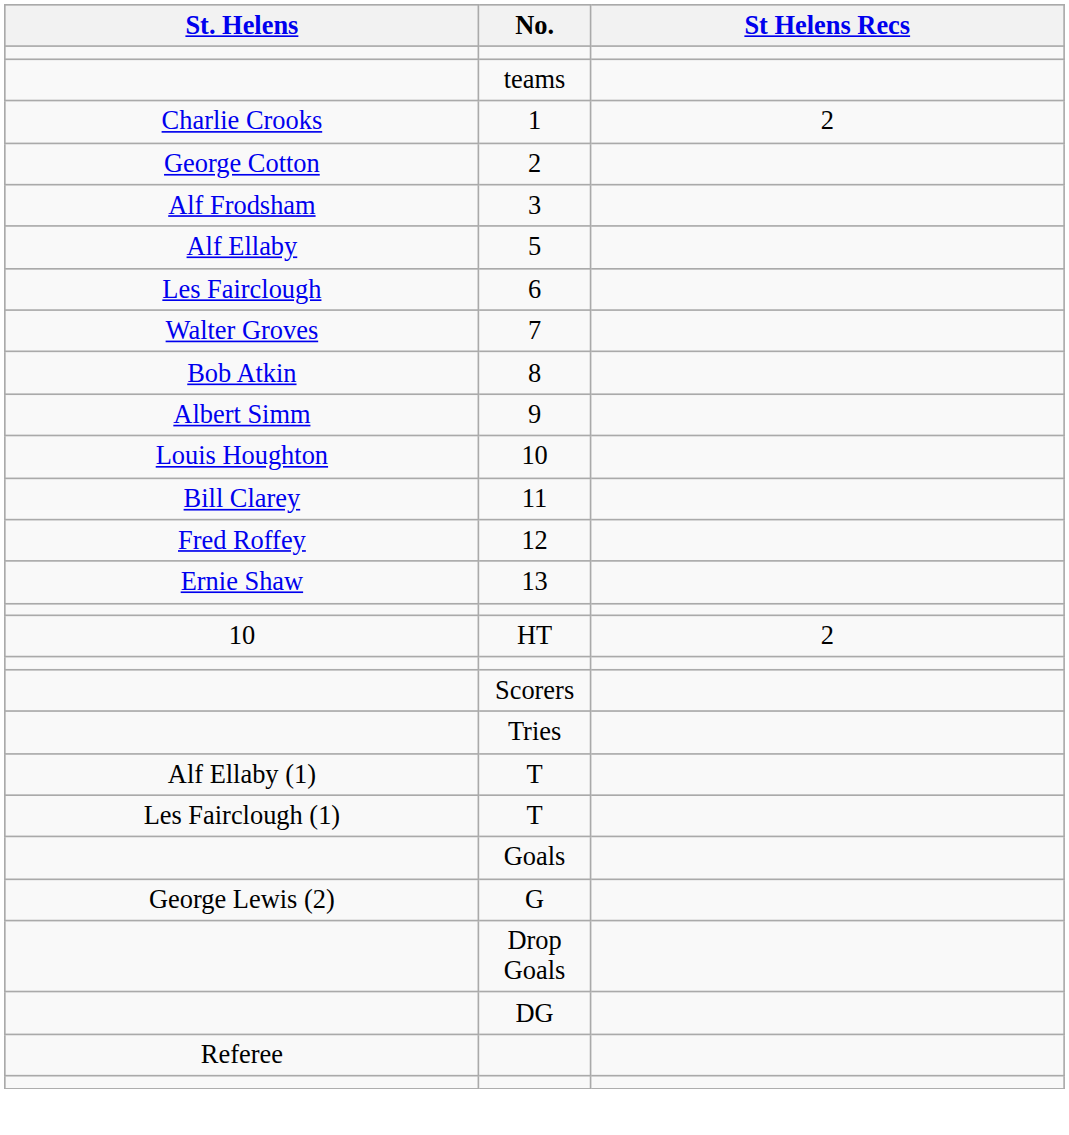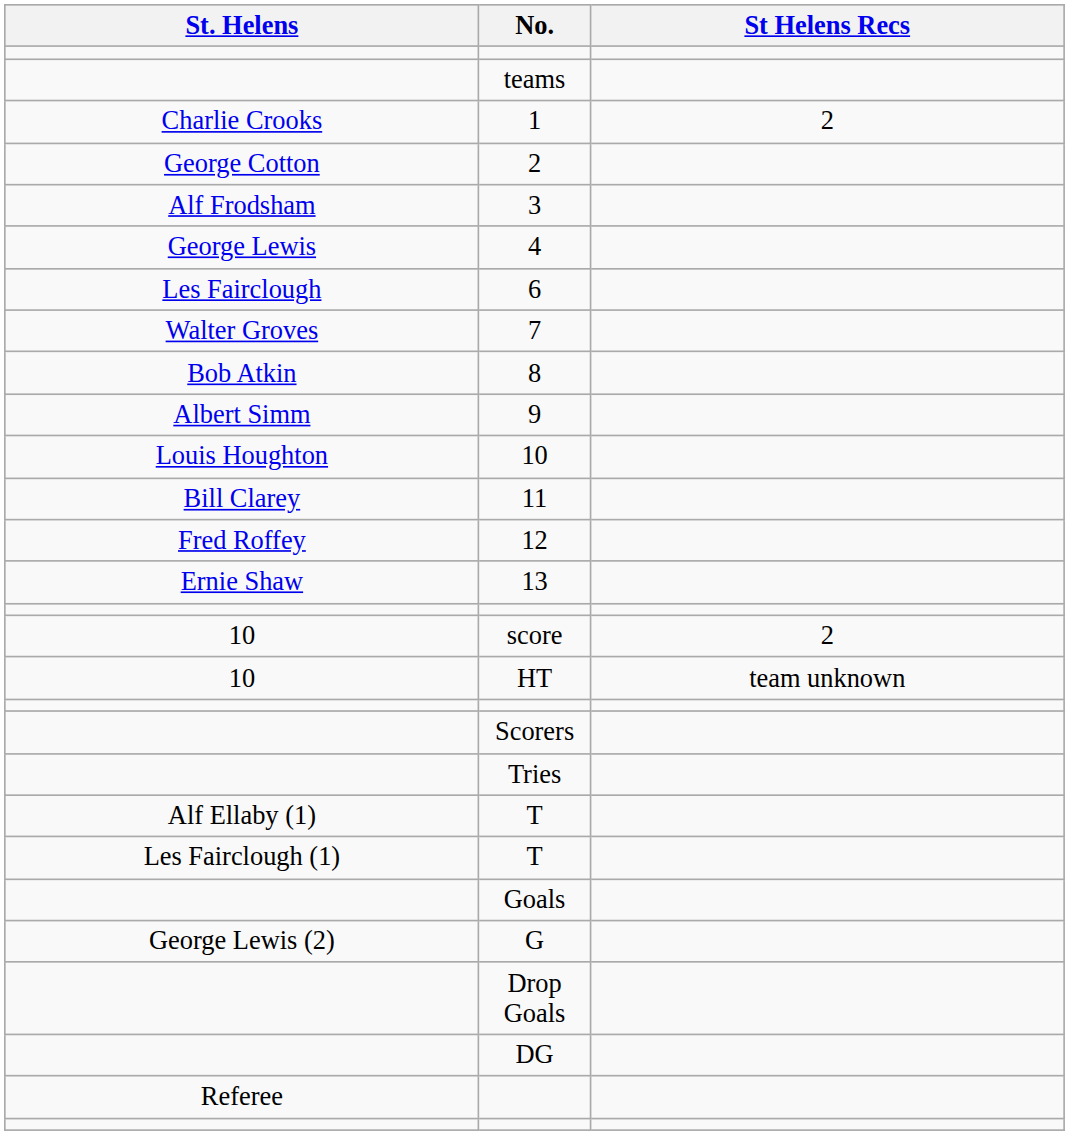 <table class="wikitable" style="text-align:center;">
 <tr>
 <th width=280 abbr="St Helens"><a href='#'>St. Helens</a></th>
 <th width=60 abbr="Number">No.</th>
 <th width=280 abbr="St H Recs"><a href='#'>St Helens Recs</a></th>
 </tr>
 <tr>
 <td></td>
 <td></td>
 <td></td>
 </tr>
 <tr>
 <td></td>
 <td>teams</td>
 <td></td>
 </tr>
 <tr>
 <td><a href='#'>Charlie Crooks</a></td>
 <td>1</td>
 <td>2</td>
 </tr>
 <tr>
 <td><a href='#'>George Cotton</a></td>
 <td>2</td>
 <td></td>
 </tr>
 <tr>
 <td><a href='#'>Alf Frodsham</a></td>
 <td>3</td>
 <td></td>
 </tr>
 <tr>
-<td><a href='#'>Alf Ellaby</a></td>
-<td>5</td>
+<td><a href='#'>George Lewis</a></td>
+<td>4</td>
 <td></td>
 </tr>
 <tr>
 <td><a href='#'>Les Fairclough</a></td>
 <td>6</td>
 <td></td>
 </tr>
 <tr>
 <td><a href='#'>Walter Groves</a></td>
 <td>7</td>
 <td></td>
 </tr>
 <tr>
 <td><a href='#'>Bob Atkin</a></td>
 <td>8</td>
 <td></td>
 </tr>
 <tr>
 <td><a href='#'>Albert Simm</a></td>
 <td>9</td>
 <td></td>
 </tr>
 <tr>
 <td><a href='#'>Louis Houghton</a></td>
 <td>10</td>
 <td></td>
 </tr>
 <tr>
 <td><a href='#'>Bill Clarey</a></td>
 <td>11</td>
 <td></td>
 </tr>
 <tr>
 <td><a href='#'>Fred Roffey</a></td>
 <td>12</td>
 <td></td>
 </tr>
 <tr>
 <td><a href='#'>Ernie Shaw</a></td>
 <td>13</td>
 <td></td>
 </tr>
 <tr>
 <td></td>
 <td></td>
 <td></td>
 </tr>
 <tr>
 <td>10</td>
+<td>score</td>
+<td>2</td>
+</tr>
+<tr>
+<td>10</td>
 <td>HT</td>
-<td>2</td>
+<td>team unknown</td>
 </tr>
 <tr>
 <td></td>
 <td></td>
 <td></td>
 </tr>
 <tr>
 <td></td>
 <td>Scorers</td>
 <td></td>
 </tr>
 <tr>
 <td></td>
 <td>Tries</td>
 <td></td>
 </tr>
 <tr>
 <td>Alf Ellaby (1)</td>
 <td>T</td>
 <td></td>
 </tr>
 <tr>
 <td>Les Fairclough (1)</td>
 <td>T</td>
 <td></td>
 </tr>
 <tr>
 <td></td>
 <td>Goals</td>
 <td></td>
 </tr>
 <tr>
 <td>George Lewis (2)</td>
 <td>G</td>
 <td></td>
 </tr>
 <tr>
 <td></td>
 <td>Drop Goals</td>
 <td></td>
 </tr>
 <tr>
 <td></td>
 <td>DG</td>
 <td></td>
 </tr>
 <tr>
 <td>Referee</td>
 <td></td>
 <td ()></td>
 </tr>
 <tr>
 <td></td>
 <td></td>
 <td></td>
 </tr>
 </table>
